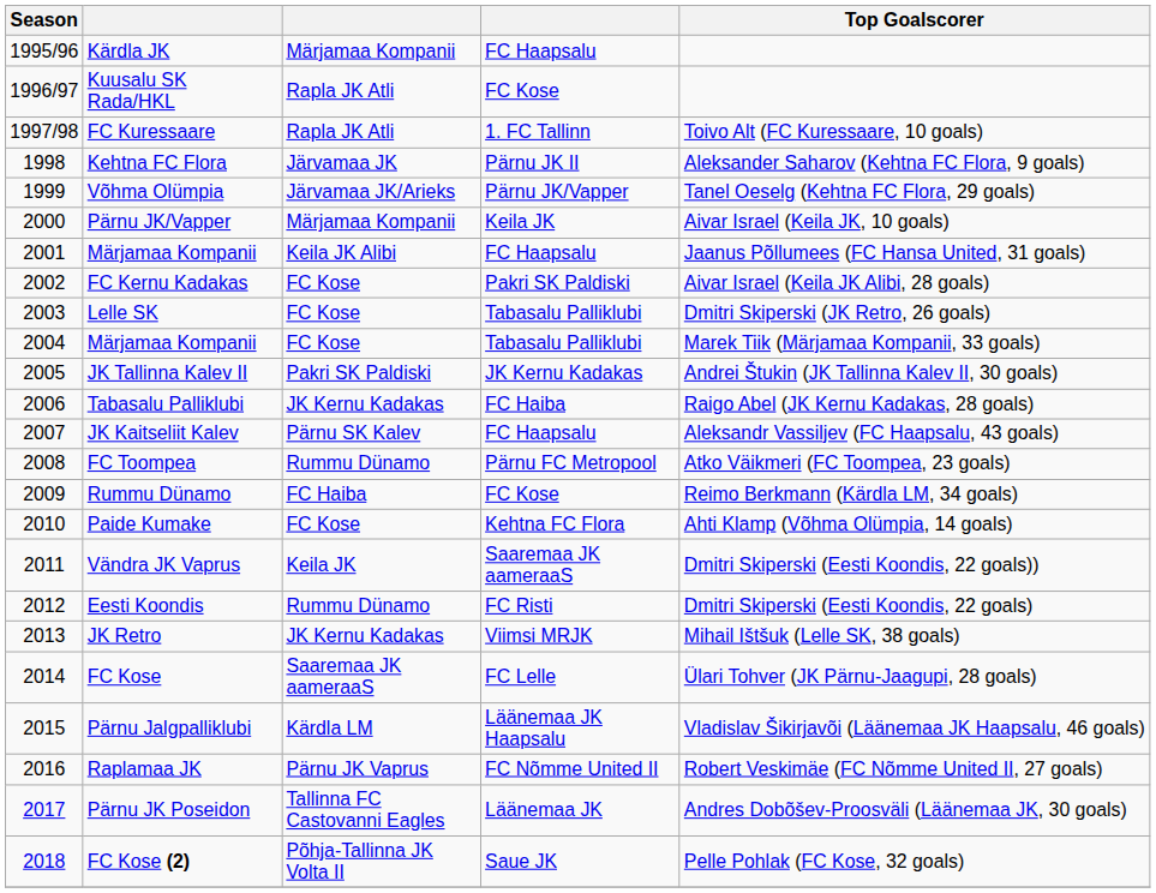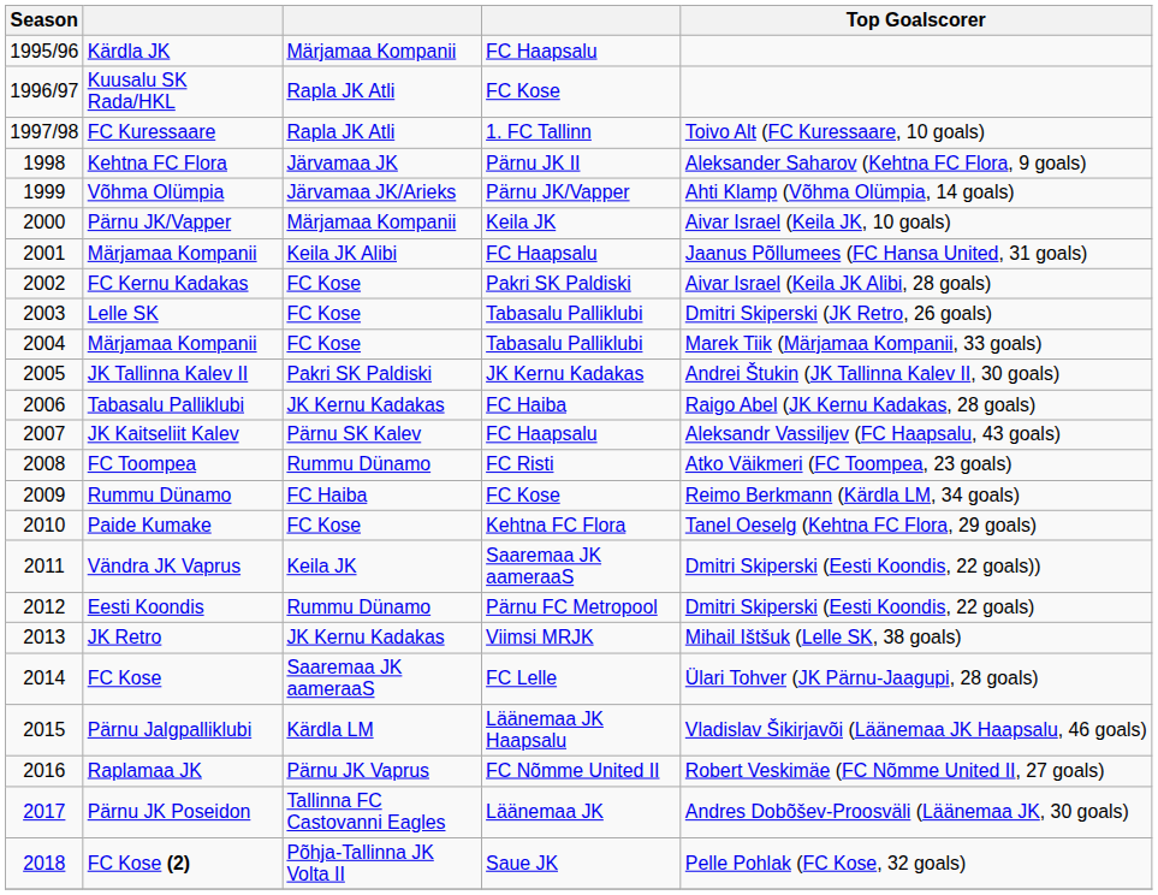 <table class="wikitable">
 <tr>
 <th>Season</th>
 <th width=160px></th>
 <th width=160px></th>
 <th width=160px></th>
 <th>Top Goalscorer</th>
 </tr>
 <tr>
 <td align=center>1995/96</td>
 <td><a href='#'>Kärdla JK</a></td>
 <td><a href='#'>Märjamaa Kompanii</a></td>
 <td><a href='#'>FC Haapsalu</a></td>
 <td></td>
 </tr>
 <tr>
 <td align=center>1996/97</td>
 <td><a href='#'>Kuusalu SK Rada/HKL</a></td>
 <td><a href='#'>Rapla JK Atli</a></td>
 <td><a href='#'>FC Kose</a></td>
 <td></td>
 </tr>
 <tr>
 <td align=center>1997/98</td>
 <td><a href='#'>FC Kuressaare</a></td>
 <td><a href='#'>Rapla JK Atli</a></td>
 <td><a href='#'>1. FC Tallinn</a></td>
 <td><a href='#'>Toivo Alt</a> (<a href='#'>FC Kuressaare</a>, 10 goals)</td>
 </tr>
 <tr>
 <td align=center>1998</td>
 <td><a href='#'>Kehtna FC Flora</a></td>
 <td><a href='#'>Järvamaa JK</a></td>
 <td><a href='#'>Pärnu JK II</a></td>
 <td><a href='#'>Aleksander Saharov</a> (<a href='#'>Kehtna FC Flora</a>, 9 goals)</td>
 </tr>
 <tr>
 <td align=center>1999</td>
 <td><a href='#'>Võhma Olümpia</a></td>
 <td><a href='#'>Järvamaa JK/Arieks</a></td>
 <td><a href='#'>Pärnu JK/Vapper</a></td>
-<td><a href='#'>Tanel Oeselg</a> (<a href='#'>Kehtna FC Flora</a>, 29 goals)</td>
+<td><a href='#'>Ahti Klamp</a> (<a href='#'>Võhma Olümpia</a>, 14 goals)</td>
 </tr>
 <tr>
 <td align=center>2000</td>
 <td><a href='#'>Pärnu JK/Vapper</a></td>
 <td><a href='#'>Märjamaa Kompanii</a></td>
 <td><a href='#'>Keila JK</a></td>
 <td><a href='#'>Aivar Israel</a> (<a href='#'>Keila JK</a>, 10 goals)</td>
 </tr>
 <tr>
 <td align=center>2001</td>
 <td><a href='#'>Märjamaa Kompanii</a></td>
 <td><a href='#'>Keila JK Alibi</a></td>
 <td><a href='#'>FC Haapsalu</a></td>
 <td><a href='#'>Jaanus Põllumees</a> (<a href='#'>FC Hansa United</a>, 31 goals)</td>
 </tr>
 <tr>
 <td align=center>2002</td>
 <td><a href='#'>FC Kernu Kadakas</a></td>
 <td><a href='#'>FC Kose</a></td>
 <td><a href='#'>Pakri SK Paldiski</a></td>
 <td><a href='#'>Aivar Israel</a> (<a href='#'>Keila JK Alibi</a>, 28 goals)</td>
 </tr>
 <tr>
 <td align=center>2003</td>
 <td><a href='#'>Lelle SK</a></td>
 <td><a href='#'>FC Kose</a></td>
 <td><a href='#'>Tabasalu Palliklubi</a></td>
 <td><a href='#'>Dmitri Skiperski</a> (<a href='#'>JK Retro</a>, 26 goals)</td>
 </tr>
 <tr>
 <td align=center>2004</td>
 <td><a href='#'>Märjamaa Kompanii</a></td>
 <td><a href='#'>FC Kose</a></td>
 <td><a href='#'>Tabasalu Palliklubi</a></td>
 <td><a href='#'>Marek Tiik</a> (<a href='#'>Märjamaa Kompanii</a>, 33 goals)</td>
 </tr>
 <tr>
 <td align=center>2005</td>
 <td><a href='#'>JK Tallinna Kalev II</a></td>
 <td><a href='#'>Pakri SK Paldiski</a></td>
 <td><a href='#'>JK Kernu Kadakas</a></td>
 <td><a href='#'>Andrei Štukin</a> (<a href='#'>JK Tallinna Kalev II</a>, 30 goals)</td>
 </tr>
 <tr>
 <td align=center>2006</td>
 <td><a href='#'>Tabasalu Palliklubi</a></td>
 <td><a href='#'>JK Kernu Kadakas</a></td>
 <td><a href='#'>FC Haiba</a></td>
 <td><a href='#'>Raigo Abel</a> (<a href='#'>JK Kernu Kadakas</a>, 28 goals)</td>
 </tr>
 <tr>
 <td align=center>2007</td>
 <td><a href='#'>JK Kaitseliit Kalev</a></td>
 <td><a href='#'>Pärnu SK Kalev</a></td>
 <td><a href='#'>FC Haapsalu</a></td>
 <td><a href='#'>Aleksandr Vassiljev</a> (<a href='#'>FC Haapsalu</a>, 43 goals)</td>
 </tr>
 <tr>
 <td align=center>2008</td>
 <td><a href='#'>FC Toompea</a></td>
 <td><a href='#'>Rummu Dünamo</a></td>
-<td><a href='#'>Pärnu FC Metropool</a></td>
+<td><a href='#'>FC Risti</a></td>
 <td><a href='#'>Atko Väikmeri</a> (<a href='#'>FC Toompea</a>, 23 goals)</td>
 </tr>
 <tr>
 <td align=center>2009</td>
 <td><a href='#'>Rummu Dünamo</a></td>
 <td><a href='#'>FC Haiba</a></td>
 <td><a href='#'>FC Kose</a></td>
 <td><a href='#'>Reimo Berkmann</a> (<a href='#'>Kärdla LM</a>, 34 goals)</td>
 </tr>
 <tr>
 <td align=center>2010</td>
 <td><a href='#'>Paide Kumake</a></td>
 <td><a href='#'>FC Kose</a></td>
 <td><a href='#'>Kehtna FC Flora</a></td>
-<td><a href='#'>Ahti Klamp</a> (<a href='#'>Võhma Olümpia</a>, 14 goals)</td>
+<td><a href='#'>Tanel Oeselg</a> (<a href='#'>Kehtna FC Flora</a>, 29 goals)</td>
 </tr>
 <tr>
 <td align=center>2011</td>
 <td><a href='#'>Vändra JK Vaprus</a></td>
 <td><a href='#'>Keila JK</a></td>
 <td><a href='#'>Saaremaa JK aameraaS</a></td>
 <td><a href='#'>Dmitri Skiperski</a> (<a href='#'>Eesti Koondis</a>, 22 goals))</td>
 </tr>
 <tr>
 <td align=center>2012</td>
 <td><a href='#'>Eesti Koondis</a></td>
 <td><a href='#'>Rummu Dünamo</a></td>
-<td><a href='#'>FC Risti</a></td>
+<td><a href='#'>Pärnu FC Metropool</a></td>
 <td><a href='#'>Dmitri Skiperski</a> (<a href='#'>Eesti Koondis</a>, 22 goals)</td>
 </tr>
 <tr>
 <td align=center>2013</td>
 <td><a href='#'>JK Retro</a></td>
 <td><a href='#'>JK Kernu Kadakas</a></td>
 <td><a href='#'>Viimsi MRJK</a></td>
 <td><a href='#'>Mihail Ištšuk</a> (<a href='#'>Lelle SK</a>, 38 goals)</td>
 </tr>
 <tr>
 <td align=center>2014</td>
 <td><a href='#'>FC Kose</a></td>
 <td><a href='#'>Saaremaa JK aameraaS</a></td>
 <td><a href='#'>FC Lelle</a></td>
 <td><a href='#'>Ülari Tohver</a> (<a href='#'>JK Pärnu-Jaagupi</a>, 28 goals)</td>
 </tr>
 <tr>
 <td align=center>2015</td>
 <td><a href='#'>Pärnu Jalgpalliklubi</a></td>
 <td><a href='#'>Kärdla LM</a></td>
 <td><a href='#'>Läänemaa JK Haapsalu</a></td>
 <td><a href='#'>Vladislav Šikirjavõi</a> (<a href='#'>Läänemaa JK Haapsalu</a>, 46 goals)</td>
 </tr>
 <tr>
 <td align=center>2016</td>
 <td><a href='#'>Raplamaa JK</a></td>
 <td><a href='#'>Pärnu JK Vaprus</a></td>
 <td><a href='#'>FC Nõmme United II</a></td>
 <td><a href='#'>Robert Veskimäe</a> (<a href='#'>FC Nõmme United II</a>, 27 goals)</td>
 </tr>
 <tr>
 <td align=center><a href='#'>2017</a></td>
 <td><a href='#'>Pärnu JK Poseidon</a></td>
 <td><a href='#'>Tallinna FC Castovanni Eagles</a></td>
 <td><a href='#'>Läänemaa JK</a></td>
 <td><a href='#'>Andres Dobõšev-Proosväli</a> (<a href='#'>Läänemaa JK</a>, 30 goals)</td>
 </tr>
 <tr>
 <td align=center><a href='#'>2018</a></td>
 <td><a href='#'>FC Kose</a> <strong>(2)</strong></td>
 <td><a href='#'>Põhja-Tallinna JK Volta II</a></td>
 <td><a href='#'>Saue JK</a></td>
 <td><a href='#'>Pelle Pohlak</a> (<a href='#'>FC Kose</a>, 32 goals)</td>
 </tr>
 <tr>
 </tr>
 </table>
